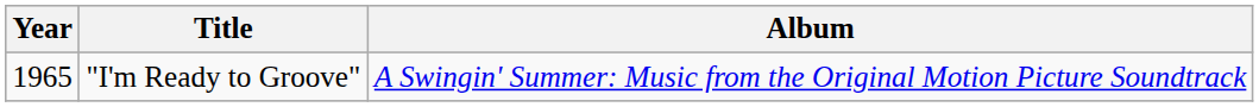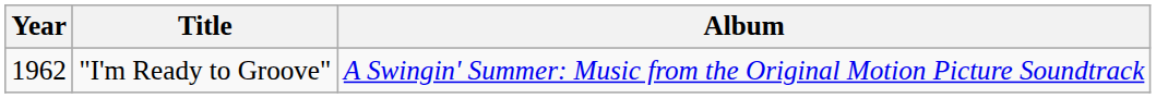 <table class = "wikitable unsortable">
 <tr>
 <th>Year</th>
 <th>Title</th>
 <th>Album</th>
 </tr>
 <tr>
-<td>1965</td>
+<td>1962</td>
 <td>"I'm Ready to Groove"</td>
 <td><em><a href='#'>A Swingin' Summer: Music from the Original Motion Picture Soundtrack</a></em></td>
 </tr>
 </table>
